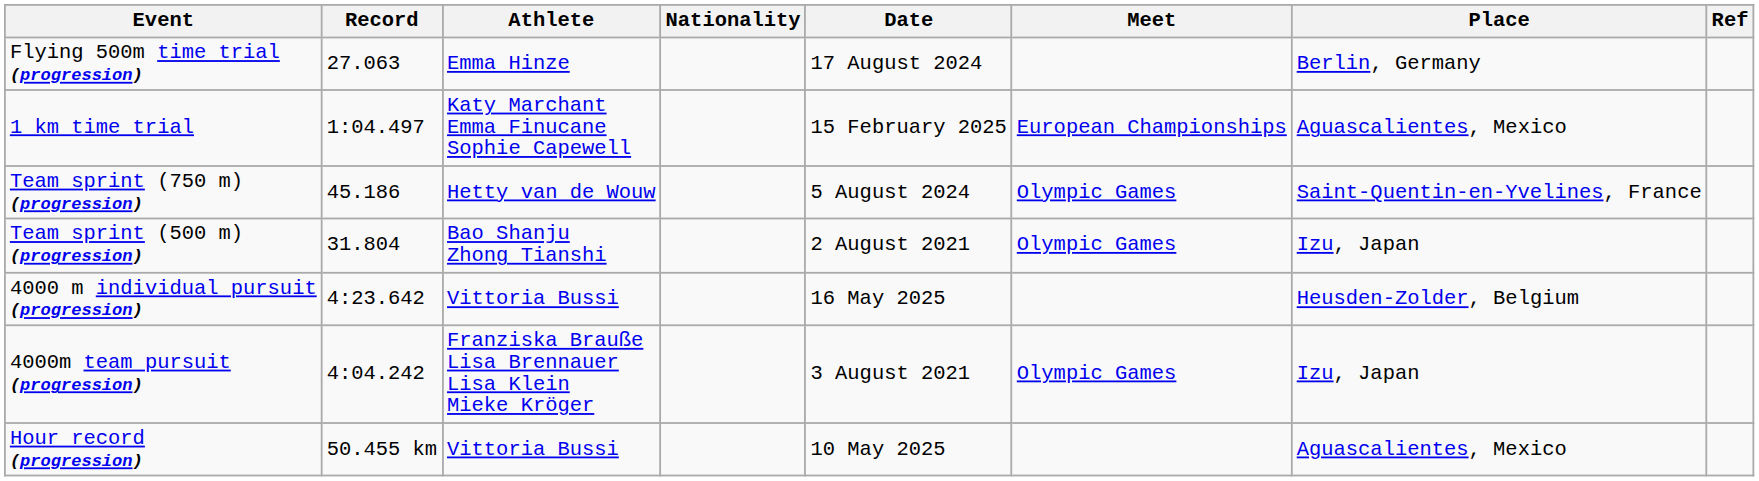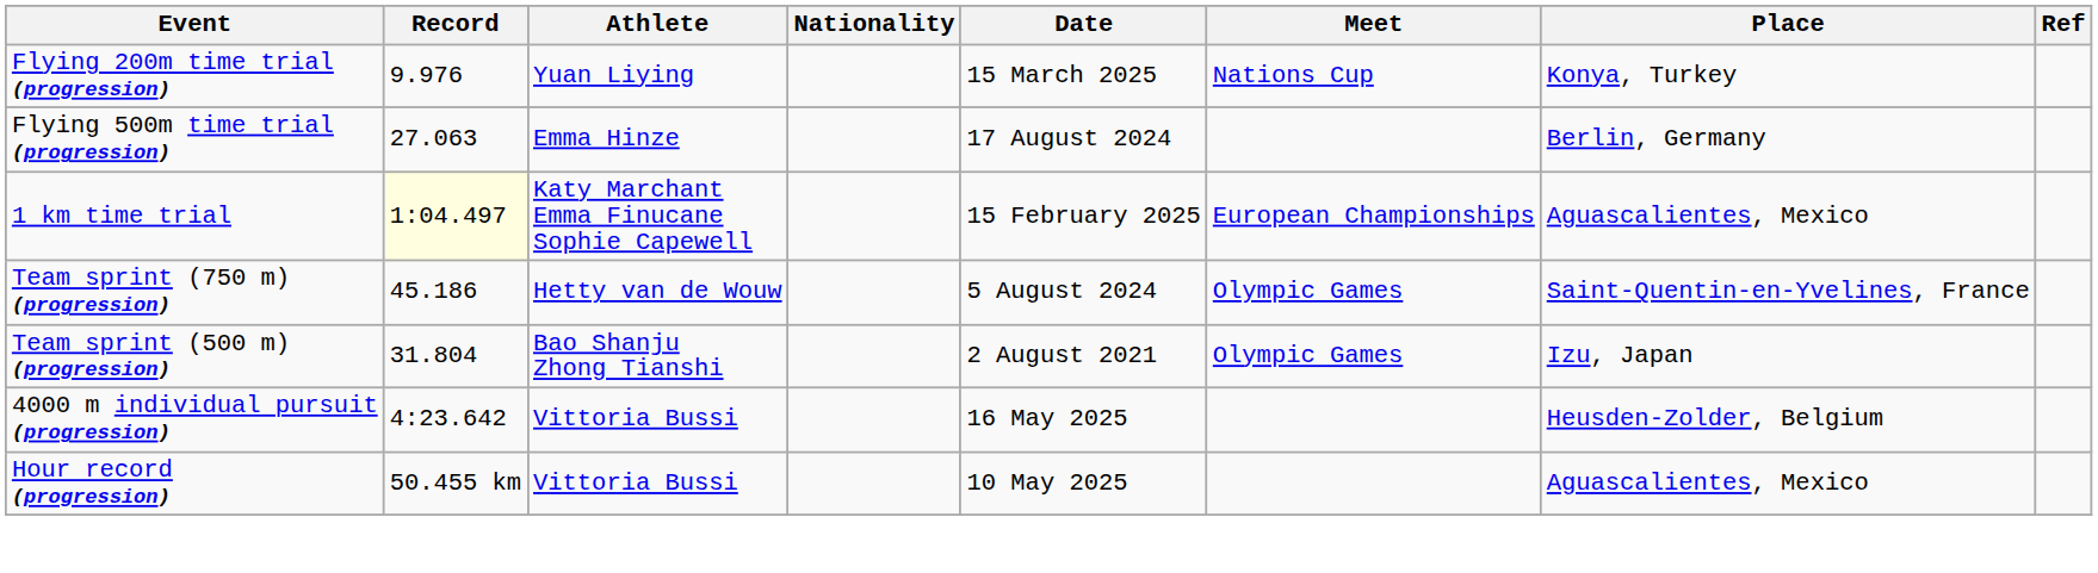 <table class="wikitable sortable" style="font-size:87%; text-align:left;">
 <tr>
 <th>Event</th>
 <th>Record</th>
 <th>Athlete</th>
 <th>Nationality</th>
 <th>Date</th>
 <th>Meet</th>
 <th>Place</th>
 <th>Ref</th>
+</tr>
+<tr>
+<td><a href='#'>Flying 200m time trial</a><br><small><strong><em>(<a href='#'>progression</a>)</em></strong></small></td>
+<td>9.976</td>
+<td><a href='#'>Yuan Liying</a></td>
+<td></td>
+<td>15 March 2025</td>
+<td><a href='#'>Nations Cup</a></td>
+<td><a href='#'>Konya</a>, Turkey</td>
+<td></td>
 </tr>
 <tr>
 <td>Flying 500m <a href='#'>time trial</a><br><small><strong><em>(<a href='#'>progression</a>)</em></strong></small></td>
 <td>27.063</td>
 <td><a href='#'>Emma Hinze</a></td>
 <td></td>
 <td>17 August 2024</td>
 <td></td>
 <td><a href='#'>Berlin</a>, Germany</td>
 <td></td>
 </tr>
 <tr>
 <td><a href='#'>1 km time trial</a></td>
-<td>1:04.497</td>
+<td style="background: lightyellow;">1:04.497</td>
 <td><a href='#'>Katy Marchant</a><br><a href='#'>Emma Finucane</a><br><a href='#'>Sophie Capewell</a></td>
 <td></td>
 <td>15 February 2025</td>
 <td><a href='#'>European Championships</a></td>
 <td><a href='#'>Aguascalientes</a>, Mexico</td>
 <td></td>
 </tr>
 <tr>
 <td><a href='#'>Team sprint</a> (750 m)<br><small><strong><em>(<a href='#'>progression</a>)</em></strong></small></td>
 <td>45.186</td>
 <td><a href='#'>Hetty van de Wouw</a></td>
 <td></td>
 <td>5 August 2024</td>
 <td><a href='#'>Olympic Games</a></td>
 <td><a href='#'>Saint-Quentin-en-Yvelines</a>, France</td>
 <td></td>
 </tr>
 <tr>
 <td><a href='#'>Team sprint</a> (500 m)<br><small><strong><em>(<a href='#'>progression</a>)</em></strong></small></td>
 <td>31.804</td>
 <td><a href='#'>Bao Shanju</a><br><a href='#'>Zhong Tianshi</a></td>
 <td></td>
 <td>2 August 2021</td>
 <td><a href='#'>Olympic Games</a></td>
 <td><a href='#'>Izu</a>, Japan</td>
 <td></td>
 </tr>
 <tr>
 <td>4000 m <a href='#'>individual pursuit</a><br><small><strong><em>(<a href='#'>progression</a>)</em></strong></small></td>
 <td>4:23.642</td>
 <td><a href='#'>Vittoria Bussi</a></td>
 <td></td>
 <td>16 May 2025</td>
 <td></td>
 <td><a href='#'>Heusden-Zolder</a>, Belgium</td>
 <td></td>
 </tr>
 <tr>
-<td>4000m <a href='#'>team pursuit</a><br><small><strong><em>(<a href='#'>progression</a>)</em></strong></small></td>
-<td>4:04.242</td>
-<td><a href='#'>Franziska Brauße</a><br><a href='#'>Lisa Brennauer</a><br><a href='#'>Lisa Klein</a><br><a href='#'>Mieke Kröger</a></td>
-<td></td>
-<td>3 August 2021</td>
-<td><a href='#'>Olympic Games</a></td>
-<td><a href='#'>Izu</a>, Japan</td>
-<td></td>
-</tr>
-<tr>
 <td><a href='#'>Hour record</a><br><small><strong><em>(<a href='#'>progression</a>)</em></strong></small></td>
 <td>50.455 km</td>
 <td><a href='#'>Vittoria Bussi</a></td>
 <td></td>
 <td>10 May 2025</td>
 <td></td>
 <td><a href='#'>Aguascalientes</a>, Mexico</td>
 <td></td>
 </tr>
 </table>
